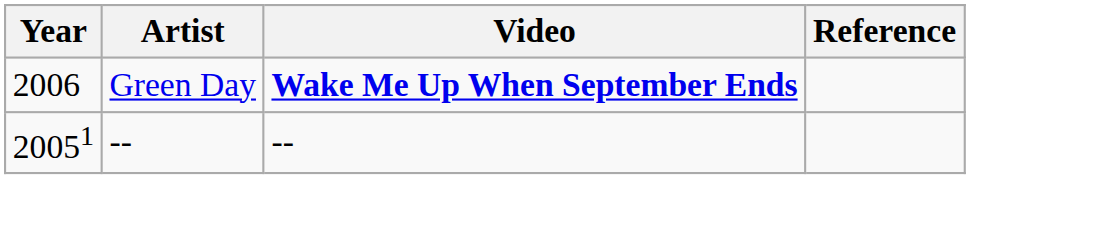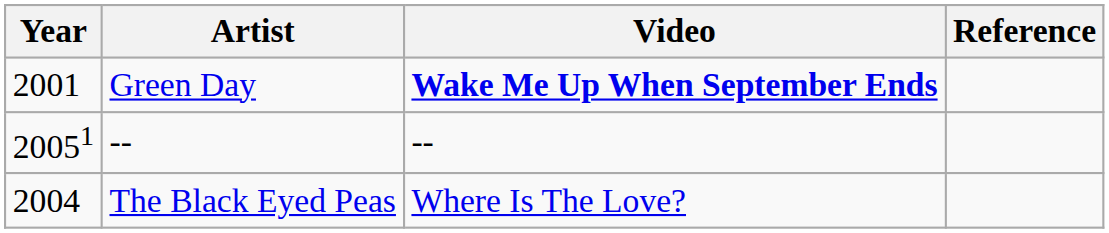 <table class="wikitable">
 <tr>
 <th>Year</th>
 <th>Artist</th>
 <th>Video</th>
 <th>Reference</th>
 </tr>
 <tr>
-<td>2006</td>
+<td>2001</td>
 <td><a href='#'>Green Day</a></td>
 <td><strong><a href='#'>Wake Me Up When September Ends</a></strong></td>
 <td></td>
 </tr>
 <tr>
 <td>2005<sup>1</sup></td>
 <td>--</td>
 <td>--</td>
 </tr>
+<tr>
+<td>2004</td>
+<td><a href='#'>The Black Eyed Peas</a></td>
+<td><a href='#'>Where Is The Love?</a></td>
+<td></td>
+</tr>
 </table>
